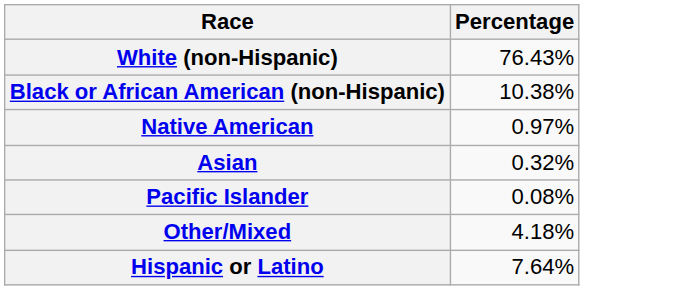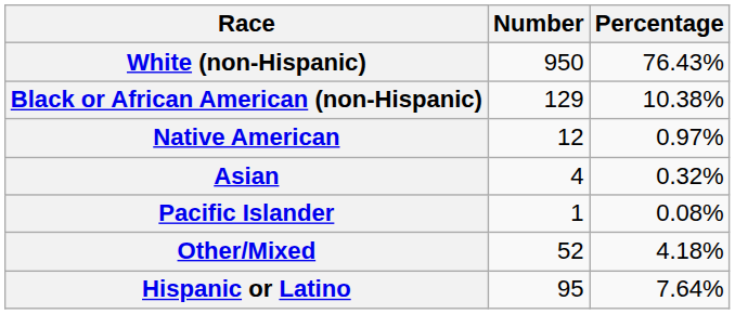 <table class="wikitable" style="text-align:right">
 <tr>
 <th scope="col">Race</th>
+<th scope="col">Number</th>
 <th scope="col">Percentage</th>
 </tr>
 <tr>
 <th scope="row"><a href='#'>White</a> (non-Hispanic)</th>
+<td>950</td>
 <td>76.43%</td>
 </tr>
 <tr>
 <th scope="row"><a href='#'>Black or African American</a> (non-Hispanic)</th>
+<td>129</td>
 <td>10.38%</td>
 </tr>
 <tr>
 <th scope="row"><a href='#'>Native American</a></th>
+<td>12</td>
 <td>0.97%</td>
 </tr>
 <tr>
 <th scope="row"><a href='#'>Asian</a></th>
+<td>4</td>
 <td>0.32%</td>
 </tr>
 <tr>
 <th scope="row"><a href='#'>Pacific Islander</a></th>
+<td>1</td>
 <td>0.08%</td>
 </tr>
 <tr>
 <th scope="row"><a href='#'>Other/Mixed</a></th>
+<td>52</td>
 <td>4.18%</td>
 </tr>
 <tr>
 <th scope="row"><a href='#'>Hispanic</a> or <a href='#'>Latino</a></th>
+<td>95</td>
 <td>7.64%</td>
 </tr>
 </table>
